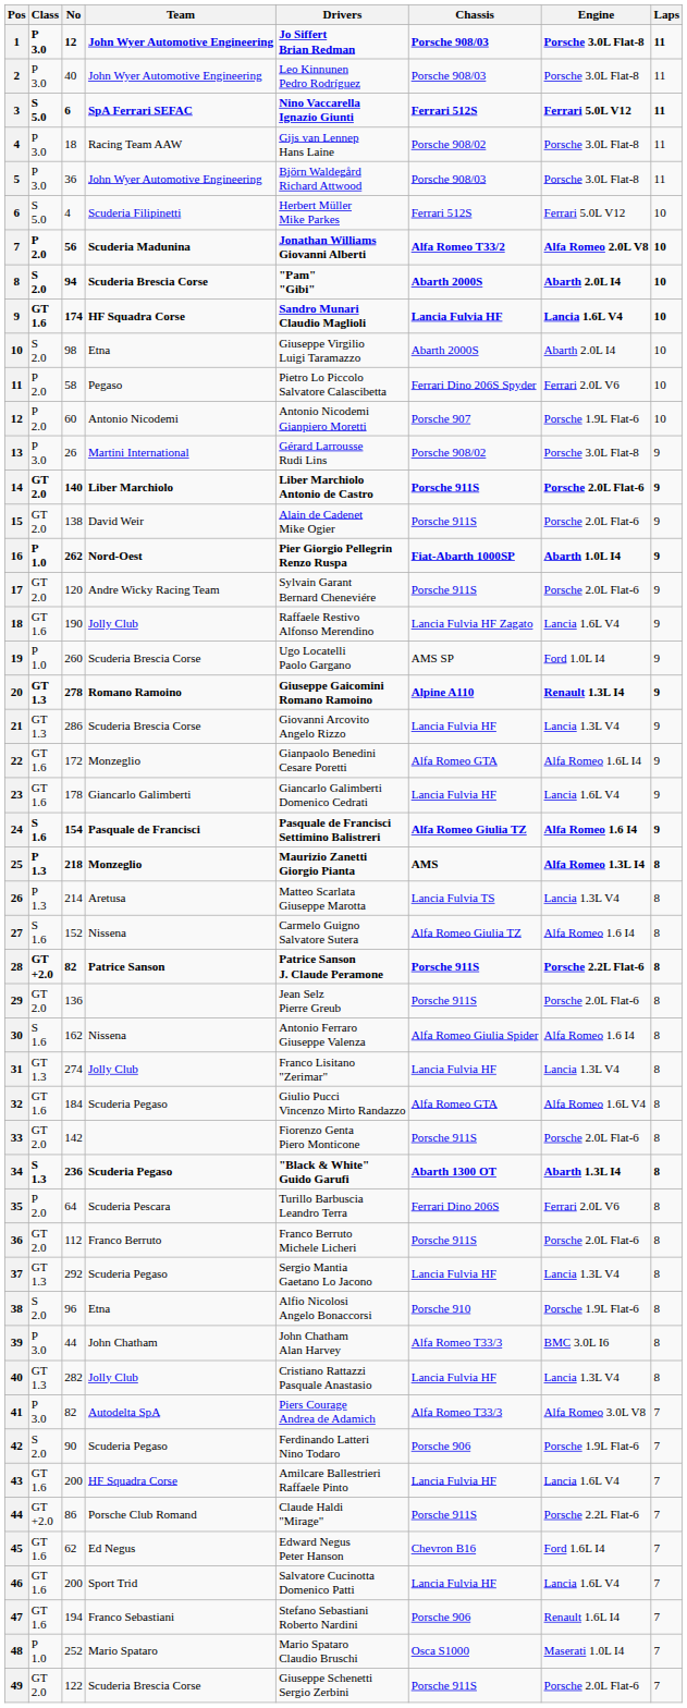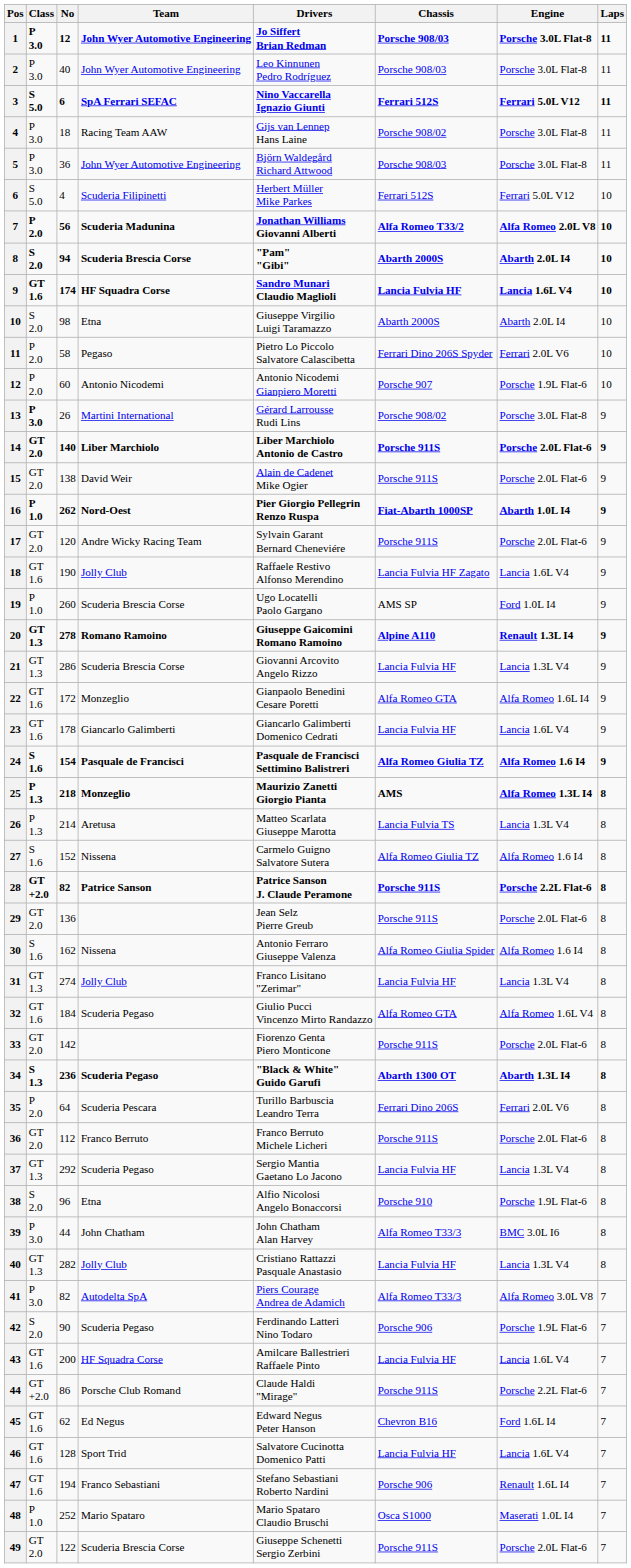 <table class="wikitable" style="font-size: 95%;">
 <tr>
 <th>Pos</th>
 <th>Class</th>
 <th>No</th>
 <th>Team</th>
 <th>Drivers</th>
 <th>Chassis</th>
 <th>Engine</th>
 <th>Laps</th>
 </tr>
 <tr style="font-weight:bold">
 <th>1</th>
 <td>P<br>3.0</td>
 <td>12</td>
 <td> <a href='#'>John Wyer Automotive Engineering</a></td>
 <td> <a href='#'>Jo Siffert</a><br> <a href='#'>Brian Redman</a></td>
 <td><a href='#'>Porsche 908/03</a></td>
 <td><a href='#'>Porsche</a> 3.0L Flat-8</td>
 <td>11</td>
 </tr>
 <tr>
 <th>2</th>
 <td>P<br>3.0</td>
 <td>40</td>
 <td> <a href='#'>John Wyer Automotive Engineering</a></td>
 <td> <a href='#'>Leo Kinnunen</a><br> <a href='#'>Pedro Rodríguez</a></td>
 <td><a href='#'>Porsche 908/03</a></td>
 <td><a href='#'>Porsche</a> 3.0L Flat-8</td>
 <td>11</td>
 </tr>
 <tr style="font-weight:bold">
 <th>3</th>
 <td>S<br>5.0</td>
 <td>6</td>
 <td> <a href='#'>SpA Ferrari SEFAC</a></td>
 <td> <a href='#'>Nino Vaccarella</a><br> <a href='#'>Ignazio Giunti</a></td>
 <td><a href='#'>Ferrari 512S</a></td>
 <td><a href='#'>Ferrari</a> 5.0L V12</td>
 <td>11</td>
 </tr>
 <tr>
 <th>4</th>
 <td>P<br>3.0</td>
 <td>18</td>
 <td> Racing Team AAW</td>
 <td> <a href='#'>Gijs van Lennep</a><br> Hans Laine</td>
 <td><a href='#'>Porsche 908/02</a></td>
 <td><a href='#'>Porsche</a> 3.0L Flat-8</td>
 <td>11</td>
 </tr>
 <tr>
 <th>5</th>
 <td>P<br>3.0</td>
 <td>36</td>
 <td> <a href='#'>John Wyer Automotive Engineering</a></td>
 <td> <a href='#'>Björn Waldegård</a><br> <a href='#'>Richard Attwood</a></td>
 <td><a href='#'>Porsche 908/03</a></td>
 <td><a href='#'>Porsche</a> 3.0L Flat-8</td>
 <td>11</td>
 </tr>
 <tr>
 <th>6</th>
 <td>S<br>5.0</td>
 <td>4</td>
 <td> <a href='#'>Scuderia Filipinetti</a></td>
 <td> <a href='#'>Herbert Müller</a><br> <a href='#'>Mike Parkes</a></td>
 <td><a href='#'>Ferrari 512S</a></td>
 <td><a href='#'>Ferrari</a> 5.0L V12</td>
 <td>10</td>
 </tr>
 <tr style="font-weight:bold">
 <th>7</th>
 <td>P<br>2.0</td>
 <td>56</td>
 <td> Scuderia Madunina</td>
 <td> <a href='#'>Jonathan Williams</a><br> Giovanni Alberti</td>
 <td><a href='#'>Alfa Romeo T33/2</a></td>
 <td><a href='#'>Alfa Romeo</a> 2.0L V8</td>
 <td>10</td>
 </tr>
 <tr style="font-weight:bold">
 <th>8</th>
 <td>S<br>2.0</td>
 <td>94</td>
 <td> Scuderia Brescia Corse</td>
 <td> "Pam"<br> "Gibi"</td>
 <td><a href='#'>Abarth 2000S</a></td>
 <td><a href='#'>Abarth</a> 2.0L I4</td>
 <td>10</td>
 </tr>
 <tr style="font-weight:bold">
 <th>9</th>
 <td>GT<br>1.6</td>
 <td>174</td>
 <td> HF Squadra Corse</td>
 <td> <a href='#'>Sandro Munari</a><br> Claudio Maglioli</td>
 <td><a href='#'>Lancia Fulvia HF</a></td>
 <td><a href='#'>Lancia</a> 1.6L V4</td>
 <td>10</td>
 </tr>
 <tr>
 <th>10</th>
 <td>S<br>2.0</td>
 <td>98</td>
 <td> Etna</td>
 <td> Giuseppe Virgilio<br> Luigi Taramazzo</td>
 <td><a href='#'>Abarth 2000S</a></td>
 <td><a href='#'>Abarth</a> 2.0L I4</td>
 <td>10</td>
 </tr>
 <tr>
 <th>11</th>
 <td>P<br>2.0</td>
 <td>58</td>
 <td> Pegaso</td>
 <td> Pietro Lo Piccolo<br> Salvatore Calascibetta</td>
 <td><a href='#'>Ferrari Dino 206S Spyder</a></td>
 <td><a href='#'>Ferrari</a> 2.0L V6</td>
 <td>10</td>
 </tr>
 <tr>
 <th>12</th>
 <td>P<br>2.0</td>
 <td>60</td>
 <td> Antonio Nicodemi</td>
 <td> Antonio Nicodemi<br> <a href='#'>Gianpiero Moretti</a></td>
 <td><a href='#'>Porsche 907</a></td>
 <td><a href='#'>Porsche</a> 1.9L Flat-6</td>
 <td>10</td>
 </tr>
 <tr>
 <th>13</th>
-<td>P<br>3.0</td>
+<td><strong>P<br>3.0</strong></td>
 <td>26</td>
 <td> <a href='#'>Martini International</a></td>
 <td> <a href='#'>Gérard Larrousse</a><br> Rudi Lins</td>
 <td><a href='#'>Porsche 908/02</a></td>
 <td><a href='#'>Porsche</a> 3.0L Flat-8</td>
 <td>9</td>
 </tr>
 <tr style="font-weight:bold">
 <th>14</th>
 <td>GT<br>2.0</td>
 <td>140</td>
 <td> Liber Marchiolo</td>
 <td> Liber Marchiolo<br> Antonio de Castro</td>
 <td><a href='#'>Porsche 911S</a></td>
 <td><a href='#'>Porsche</a> 2.0L Flat-6</td>
 <td>9</td>
 </tr>
 <tr>
 <th>15</th>
 <td>GT<br>2.0</td>
 <td>138</td>
 <td> David Weir</td>
 <td> <a href='#'>Alain de Cadenet</a><br> Mike Ogier</td>
 <td><a href='#'>Porsche 911S</a></td>
 <td><a href='#'>Porsche</a> 2.0L Flat-6</td>
 <td>9</td>
 </tr>
 <tr style="font-weight:bold">
 <th>16</th>
 <td>P<br>1.0</td>
 <td>262</td>
 <td> Nord-Oest</td>
 <td> Pier Giorgio Pellegrin<br> Renzo Ruspa</td>
 <td><a href='#'>Fiat-Abarth 1000SP</a></td>
 <td><a href='#'>Abarth</a> 1.0L I4</td>
 <td>9</td>
 </tr>
 <tr>
 <th>17</th>
 <td>GT<br>2.0</td>
 <td>120</td>
 <td> Andre Wicky Racing Team</td>
 <td> Sylvain Garant<br> Bernard Cheneviére</td>
 <td><a href='#'>Porsche 911S</a></td>
 <td><a href='#'>Porsche</a> 2.0L Flat-6</td>
 <td>9</td>
 </tr>
 <tr>
 <th>18</th>
 <td>GT<br>1.6</td>
 <td>190</td>
 <td> <a href='#'>Jolly Club</a></td>
 <td> Raffaele Restivo<br> Alfonso Merendino</td>
 <td><a href='#'>Lancia Fulvia HF Zagato</a></td>
 <td><a href='#'>Lancia</a> 1.6L V4</td>
 <td>9</td>
 </tr>
 <tr>
 <th>19</th>
 <td>P<br>1.0</td>
 <td>260</td>
 <td> Scuderia Brescia Corse</td>
 <td> Ugo Locatelli<br> Paolo Gargano</td>
 <td>AMS SP</td>
 <td><a href='#'>Ford</a> 1.0L I4</td>
 <td>9</td>
 </tr>
 <tr style="font-weight:bold">
 <th>20</th>
 <td>GT<br>1.3</td>
 <td>278</td>
 <td> Romano Ramoino</td>
 <td> Giuseppe Gaicomini<br> Romano Ramoino</td>
 <td><a href='#'>Alpine A110</a></td>
 <td><a href='#'>Renault</a> 1.3L I4</td>
 <td>9</td>
 </tr>
 <tr>
 <th>21</th>
 <td>GT<br>1.3</td>
 <td>286</td>
 <td> Scuderia Brescia Corse</td>
 <td> Giovanni Arcovito<br> Angelo Rizzo</td>
 <td><a href='#'>Lancia Fulvia HF</a></td>
 <td><a href='#'>Lancia</a> 1.3L V4</td>
 <td>9</td>
 </tr>
 <tr>
 <th>22</th>
 <td>GT<br>1.6</td>
 <td>172</td>
 <td> Monzeglio</td>
 <td> Gianpaolo Benedini<br> Cesare Poretti</td>
 <td><a href='#'>Alfa Romeo GTA</a></td>
 <td><a href='#'>Alfa Romeo</a> 1.6L I4</td>
 <td>9</td>
 </tr>
 <tr>
 <th>23</th>
 <td>GT<br>1.6</td>
 <td>178</td>
 <td> Giancarlo Galimberti</td>
 <td> Giancarlo Galimberti<br> Domenico Cedrati</td>
 <td><a href='#'>Lancia Fulvia HF</a></td>
 <td><a href='#'>Lancia</a> 1.6L V4</td>
 <td>9</td>
 </tr>
 <tr style="font-weight:bold">
 <th>24</th>
 <td>S<br>1.6</td>
 <td>154</td>
 <td> Pasquale de Francisci</td>
 <td> Pasquale de Francisci<br> Settimino Balistreri</td>
 <td><a href='#'>Alfa Romeo Giulia TZ</a></td>
 <td><a href='#'>Alfa Romeo</a> 1.6 I4</td>
 <td>9</td>
 </tr>
 <tr style="font-weight:bold">
 <th>25</th>
 <td>P<br>1.3</td>
 <td>218</td>
 <td> Monzeglio</td>
 <td> Maurizio Zanetti<br> Giorgio Pianta</td>
 <td>AMS</td>
 <td><a href='#'>Alfa Romeo</a> 1.3L I4</td>
 <td>8</td>
 </tr>
 <tr>
 <th>26</th>
 <td>P<br>1.3</td>
 <td>214</td>
 <td> Aretusa</td>
 <td> Matteo Scarlata<br> Giuseppe Marotta</td>
 <td><a href='#'>Lancia Fulvia TS</a></td>
 <td><a href='#'>Lancia</a> 1.3L V4</td>
 <td>8</td>
 </tr>
 <tr>
 <th>27</th>
 <td>S<br>1.6</td>
 <td>152</td>
 <td> Nissena</td>
 <td> Carmelo Guigno<br> Salvatore Sutera</td>
 <td><a href='#'>Alfa Romeo Giulia TZ</a></td>
 <td><a href='#'>Alfa Romeo</a> 1.6 I4</td>
 <td>8</td>
 </tr>
 <tr style="font-weight:bold">
 <th>28</th>
 <td>GT<br>+2.0</td>
 <td>82</td>
 <td> Patrice Sanson</td>
 <td> Patrice Sanson<br> J. Claude Peramone</td>
 <td><a href='#'>Porsche 911S</a></td>
 <td><a href='#'>Porsche</a> 2.2L Flat-6</td>
 <td>8</td>
 </tr>
 <tr>
 <th>29</th>
 <td>GT<br>2.0</td>
 <td>136</td>
 <td></td>
 <td> Jean Selz<br> Pierre Greub</td>
 <td><a href='#'>Porsche 911S</a></td>
 <td><a href='#'>Porsche</a> 2.0L Flat-6</td>
 <td>8</td>
 </tr>
 <tr>
 <th>30</th>
 <td>S<br>1.6</td>
 <td>162</td>
 <td> Nissena</td>
 <td> Antonio Ferraro<br> Giuseppe Valenza</td>
 <td><a href='#'>Alfa Romeo Giulia Spider</a></td>
 <td><a href='#'>Alfa Romeo</a> 1.6 I4</td>
 <td>8</td>
 </tr>
 <tr>
 <th>31</th>
 <td>GT<br>1.3</td>
 <td>274</td>
 <td> <a href='#'>Jolly Club</a></td>
 <td> Franco Lisitano<br> "Zerimar"</td>
 <td><a href='#'>Lancia Fulvia HF</a></td>
 <td><a href='#'>Lancia</a> 1.3L V4</td>
 <td>8</td>
 </tr>
 <tr>
 <th>32</th>
 <td>GT<br>1.6</td>
 <td>184</td>
 <td> Scuderia Pegaso</td>
 <td> Giulio Pucci<br> Vincenzo Mirto Randazzo</td>
 <td><a href='#'>Alfa Romeo GTA</a></td>
 <td><a href='#'>Alfa Romeo</a> 1.6L V4</td>
 <td>8</td>
 </tr>
 <tr>
 <th>33</th>
 <td>GT<br>2.0</td>
 <td>142</td>
 <td></td>
 <td> Fiorenzo Genta<br> Piero Monticone</td>
 <td><a href='#'>Porsche 911S</a></td>
 <td><a href='#'>Porsche</a> 2.0L Flat-6</td>
 <td>8</td>
 </tr>
 <tr style="font-weight:bold">
 <th>34</th>
 <td>S<br>1.3</td>
 <td>236</td>
 <td> Scuderia Pegaso</td>
 <td> "Black & White"<br> Guido Garufi</td>
 <td><a href='#'>Abarth 1300 OT</a></td>
 <td><a href='#'>Abarth</a> 1.3L I4</td>
 <td>8</td>
 </tr>
 <tr>
 <th>35</th>
 <td>P<br>2.0</td>
 <td>64</td>
 <td> Scuderia Pescara</td>
 <td> Turillo Barbuscia<br> Leandro Terra</td>
 <td><a href='#'>Ferrari Dino 206S</a></td>
 <td><a href='#'>Ferrari</a> 2.0L V6</td>
 <td>8</td>
 </tr>
 <tr>
 <th>36</th>
 <td>GT<br>2.0</td>
 <td>112</td>
 <td> Franco Berruto</td>
 <td> Franco Berruto<br> Michele Licheri</td>
 <td><a href='#'>Porsche 911S</a></td>
 <td><a href='#'>Porsche</a> 2.0L Flat-6</td>
 <td>8</td>
 </tr>
 <tr>
 <th>37</th>
 <td>GT<br>1.3</td>
 <td>292</td>
 <td> Scuderia Pegaso</td>
 <td> Sergio Mantia<br> Gaetano Lo Jacono</td>
 <td><a href='#'>Lancia Fulvia HF</a></td>
 <td><a href='#'>Lancia</a> 1.3L V4</td>
 <td>8</td>
 </tr>
 <tr>
 <th>38</th>
 <td>S<br>2.0</td>
 <td>96</td>
 <td> Etna</td>
 <td> Alfio Nicolosi<br> Angelo Bonaccorsi</td>
 <td><a href='#'>Porsche 910</a></td>
 <td><a href='#'>Porsche</a> 1.9L Flat-6</td>
 <td>8</td>
 </tr>
 <tr>
 <th>39</th>
 <td>P<br>3.0</td>
 <td>44</td>
 <td> John Chatham</td>
 <td> John Chatham<br> Alan Harvey</td>
 <td><a href='#'>Alfa Romeo T33/3</a></td>
 <td><a href='#'>BMC</a> 3.0L I6</td>
 <td>8</td>
 </tr>
 <tr>
 <th>40</th>
 <td>GT<br>1.3</td>
 <td>282</td>
 <td> <a href='#'>Jolly Club</a></td>
 <td> Cristiano Rattazzi<br> Pasquale Anastasio</td>
 <td><a href='#'>Lancia Fulvia HF</a></td>
 <td><a href='#'>Lancia</a> 1.3L V4</td>
 <td>8</td>
 </tr>
 <tr>
 <th>41</th>
 <td>P<br>3.0</td>
 <td>82</td>
 <td> <a href='#'>Autodelta SpA</a></td>
 <td> <a href='#'>Piers Courage</a><br> <a href='#'>Andrea de Adamich</a></td>
 <td><a href='#'>Alfa Romeo T33/3</a></td>
 <td><a href='#'>Alfa Romeo</a> 3.0L V8</td>
 <td>7</td>
 </tr>
 <tr>
 <th>42</th>
 <td>S<br>2.0</td>
 <td>90</td>
 <td> Scuderia Pegaso</td>
 <td> Ferdinando Latteri<br> Nino Todaro</td>
 <td><a href='#'>Porsche 906</a></td>
 <td><a href='#'>Porsche</a> 1.9L Flat-6</td>
 <td>7</td>
 </tr>
 <tr>
 <th>43</th>
 <td>GT<br>1.6</td>
 <td>200</td>
 <td> <a href='#'>HF Squadra Corse</a></td>
 <td> Amilcare Ballestrieri<br> Raffaele Pinto</td>
 <td><a href='#'>Lancia Fulvia HF</a></td>
 <td><a href='#'>Lancia</a> 1.6L V4</td>
 <td>7</td>
 </tr>
 <tr>
 <th>44</th>
 <td>GT<br>+2.0</td>
 <td>86</td>
 <td> Porsche Club Romand</td>
 <td> Claude Haldi<br> "Mirage"</td>
 <td><a href='#'>Porsche 911S</a></td>
 <td><a href='#'>Porsche</a> 2.2L Flat-6</td>
 <td>7</td>
 </tr>
 <tr>
 <th>45</th>
 <td>GT<br>1.6</td>
 <td>62</td>
 <td> Ed Negus</td>
 <td> Edward Negus<br> Peter Hanson</td>
 <td><a href='#'>Chevron B16</a></td>
 <td><a href='#'>Ford</a> 1.6L I4</td>
 <td>7</td>
 </tr>
 <tr>
 <th>46</th>
 <td>GT<br>1.6</td>
-<td>200</td>
+<td>128</td>
 <td> Sport Trid</td>
 <td> Salvatore Cucinotta<br> Domenico Patti</td>
 <td><a href='#'>Lancia Fulvia HF</a></td>
 <td><a href='#'>Lancia</a> 1.6L V4</td>
 <td>7</td>
 </tr>
 <tr>
 <th>47</th>
 <td>GT<br>1.6</td>
 <td>194</td>
 <td> Franco Sebastiani</td>
 <td> Stefano Sebastiani<br> Roberto Nardini</td>
 <td><a href='#'>Porsche 906</a></td>
 <td><a href='#'>Renault</a> 1.6L I4</td>
 <td>7</td>
 </tr>
 <tr>
 <th>48</th>
 <td>P<br>1.0</td>
 <td>252</td>
 <td> Mario Spataro</td>
 <td> Mario Spataro<br> Claudio Bruschi</td>
 <td><a href='#'>Osca S1000</a></td>
 <td><a href='#'>Maserati</a> 1.0L I4</td>
 <td>7</td>
 </tr>
 <tr>
 <th>49</th>
 <td>GT<br>2.0</td>
 <td>122</td>
 <td> Scuderia Brescia Corse</td>
 <td> Giuseppe Schenetti<br> Sergio Zerbini</td>
 <td><a href='#'>Porsche 911S</a></td>
 <td><a href='#'>Porsche</a> 2.0L Flat-6</td>
 <td>7</td>
 </tr>
 </table>
